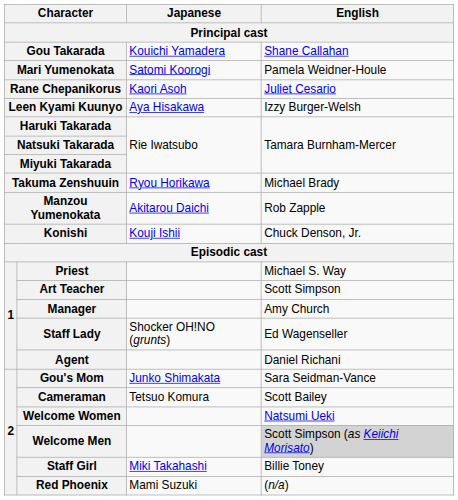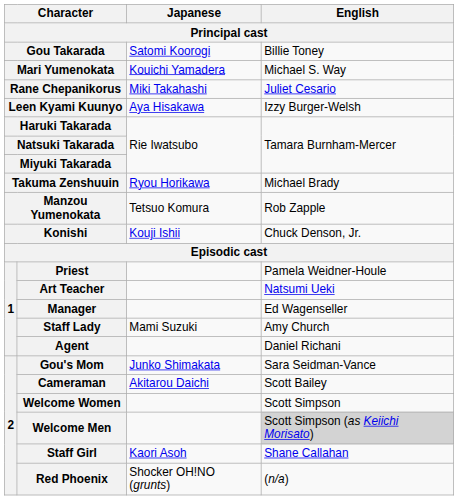 <table class="wikitable mw-collapsible">
 <tr>
 <th colspan="2">Character</th>
 <th>Japanese</th>
 <th>English</th>
 </tr>
 <tr>
 <th colspan="4">Principal cast</th>
 </tr>
 <tr>
 <th colspan="2">Gou Takarada</th>
-<td><a href='#'>Kouichi Yamadera</a></td>
-<td><a href='#'>Shane Callahan</a></td>
+<td><a href='#'>Satomi Koorogi</a></td>
+<td>Billie Toney</td>
 </tr>
 <tr>
 <th colspan="2">Mari Yumenokata</th>
-<td><a href='#'>Satomi Koorogi</a></td>
-<td>Pamela Weidner-Houle</td>
+<td><a href='#'>Kouichi Yamadera</a></td>
+<td>Michael S. Way</td>
 </tr>
 <tr>
 <th colspan="2">Rane Chepanikorus</th>
-<td><a href='#'>Kaori Asoh</a></td>
+<td><a href='#'>Miki Takahashi</a></td>
 <td><a href='#'>Juliet Cesario</a></td>
 </tr>
 <tr>
 <th colspan="2">Leen Kyami Kuunyo</th>
 <td><a href='#'>Aya Hisakawa</a></td>
 <td>Izzy Burger-Welsh</td>
 </tr>
 <tr>
 <th colspan="2">Haruki Takarada</th>
 <td rowspan="3">Rie Iwatsubo</td>
 <td rowspan="3">Tamara Burnham-Mercer</td>
 </tr>
 <tr>
 <th colspan="2">Natsuki Takarada</th>
 </tr>
 <tr>
 <th colspan="2">Miyuki Takarada</th>
 </tr>
 <tr>
 <th colspan="2">Takuma Zenshuuin</th>
 <td><a href='#'>Ryou Horikawa</a></td>
 <td>Michael Brady</td>
 </tr>
 <tr>
 <th colspan="2">Manzou Yumenokata</th>
-<td><a href='#'>Akitarou Daichi</a></td>
+<td>Tetsuo Komura</td>
 <td>Rob Zapple</td>
 </tr>
 <tr>
 <th colspan="2">Konishi</th>
 <td><a href='#'>Kouji Ishii</a></td>
 <td>Chuck Denson, Jr.</td>
 </tr>
 <tr>
 <th colspan="4">Episodic cast</th>
 </tr>
 <tr>
 <th rowspan="5">1</th>
 <th>Priest</th>
 <td></td>
-<td>Michael S. Way</td>
+<td>Pamela Weidner-Houle</td>
 </tr>
 <tr>
 <th>Art Teacher</th>
 <td></td>
-<td>Scott Simpson</td>
+<td><a href='#'>Natsumi Ueki</a></td>
 </tr>
 <tr>
 <th>Manager</th>
 <td></td>
-<td>Amy Church</td>
+<td>Ed Wagenseller</td>
 </tr>
 <tr>
 <th>Staff Lady</th>
-<td>Shocker OH!NO (<em>grunts</em>)</td>
-<td>Ed Wagenseller</td>
+<td>Mami Suzuki</td>
+<td>Amy Church</td>
 </tr>
 <tr>
 <th>Agent</th>
 <td></td>
 <td>Daniel Richani</td>
 </tr>
 <tr>
 <th rowspan="6">2</th>
 <th>Gou's Mom</th>
 <td><a href='#'>Junko Shimakata</a></td>
 <td>Sara Seidman-Vance</td>
 </tr>
 <tr>
 <th>Cameraman</th>
-<td>Tetsuo Komura</td>
+<td><a href='#'>Akitarou Daichi</a></td>
 <td>Scott Bailey</td>
 </tr>
 <tr>
 <th>Welcome Women</th>
 <td></td>
-<td><a href='#'>Natsumi Ueki</a></td>
+<td>Scott Simpson</td>
 </tr>
 <tr>
 <th>Welcome Men</th>
 <td></td>
 <td style="background: lightgrey;">Scott Simpson (<em>as <a href='#'>Keiichi Morisato</a></em>)</td>
 </tr>
 <tr>
 <th>Staff Girl</th>
-<td><a href='#'>Miki Takahashi</a></td>
-<td>Billie Toney</td>
+<td><a href='#'>Kaori Asoh</a></td>
+<td><a href='#'>Shane Callahan</a></td>
 </tr>
 <tr>
 <th>Red Phoenix</th>
-<td>Mami Suzuki</td>
+<td>Shocker OH!NO (<em>grunts</em>)</td>
 <td>(<em>n/a</em>)</td>
 </tr>
 </table>
